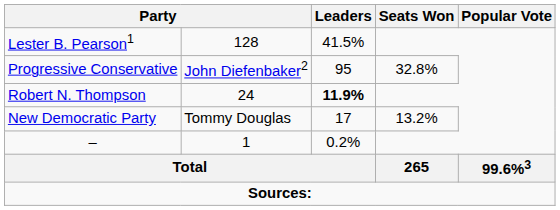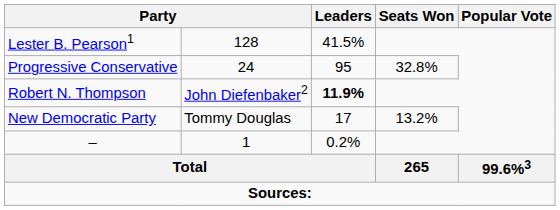 <table class="wikitable">
 <tr>
 <th colspan="2">Party</th>
 <th>Leaders</th>
 <th>Seats Won</th>
 <th>Popular Vote</th>
 </tr>
 <tr>
 <td><a href='#'>Lester B. Pearson</a><sup>1</sup></td>
 <td align=center>128</td>
 <td align=center>41.5%</td>
 </tr>
 <tr>
 <td><a href='#'>Progressive Conservative</a></td>
-<td><a href='#'>John Diefenbaker</a><sup>2</sup></td>
+<td align=center>24</td>
 <td align=center>95</td>
 <td align=center>32.8%</td>
 </tr>
 <tr>
 <td><a href='#'>Robert N. Thompson</a></td>
-<td align=center>24</td>
+<td><a href='#'>John Diefenbaker</a><sup>2</sup></td>
 <td align=center><strong>11.9%</strong></td>
 </tr>
 <tr>
 <td><a href='#'>New Democratic Party</a></td>
 <td>Tommy Douglas</td>
 <td align=center>17</td>
 <td align=center>13.2%</td>
 </tr>
 <tr>
 <td align=center>–</td>
 <td align=center>1</td>
 <td align=center>0.2%</td>
 </tr>
 <tr>
 <th colspan=3 align=left>Total</th>
 <th align=center>265</th>
 <th align=center>99.6%<sup>3</sup></th>
 </tr>
 <tr>
 <td align="center" colspan=5><strong>Sources:</strong> </td>
 </tr>
 </table>
